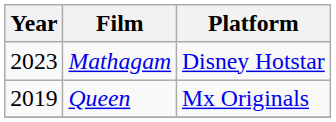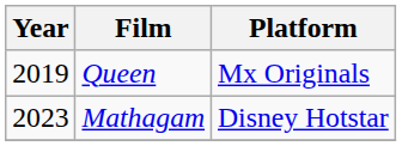 <table class="wikitable sortable">
 <tr>
 <th>Year</th>
 <th>Film</th>
 <th>Platform</th>
 </tr>
 <tr>
+<td>2019</td>
+<td><em><a href='#'>Queen</a></em></td>
+<td><a href='#'>Mx Originals</a></td>
+</tr>
+<tr>
 <td>2023</td>
 <td><em><a href='#'>Mathagam</a></em></td>
 <td><a href='#'>Disney Hotstar</a></td>
 </tr>
 <tr>
-<td>2019</td>
-<td><em><a href='#'>Queen</a></em></td>
-<td><a href='#'>Mx Originals</a></td>
-</tr>
-<tr>
 </tr>
 </table>
